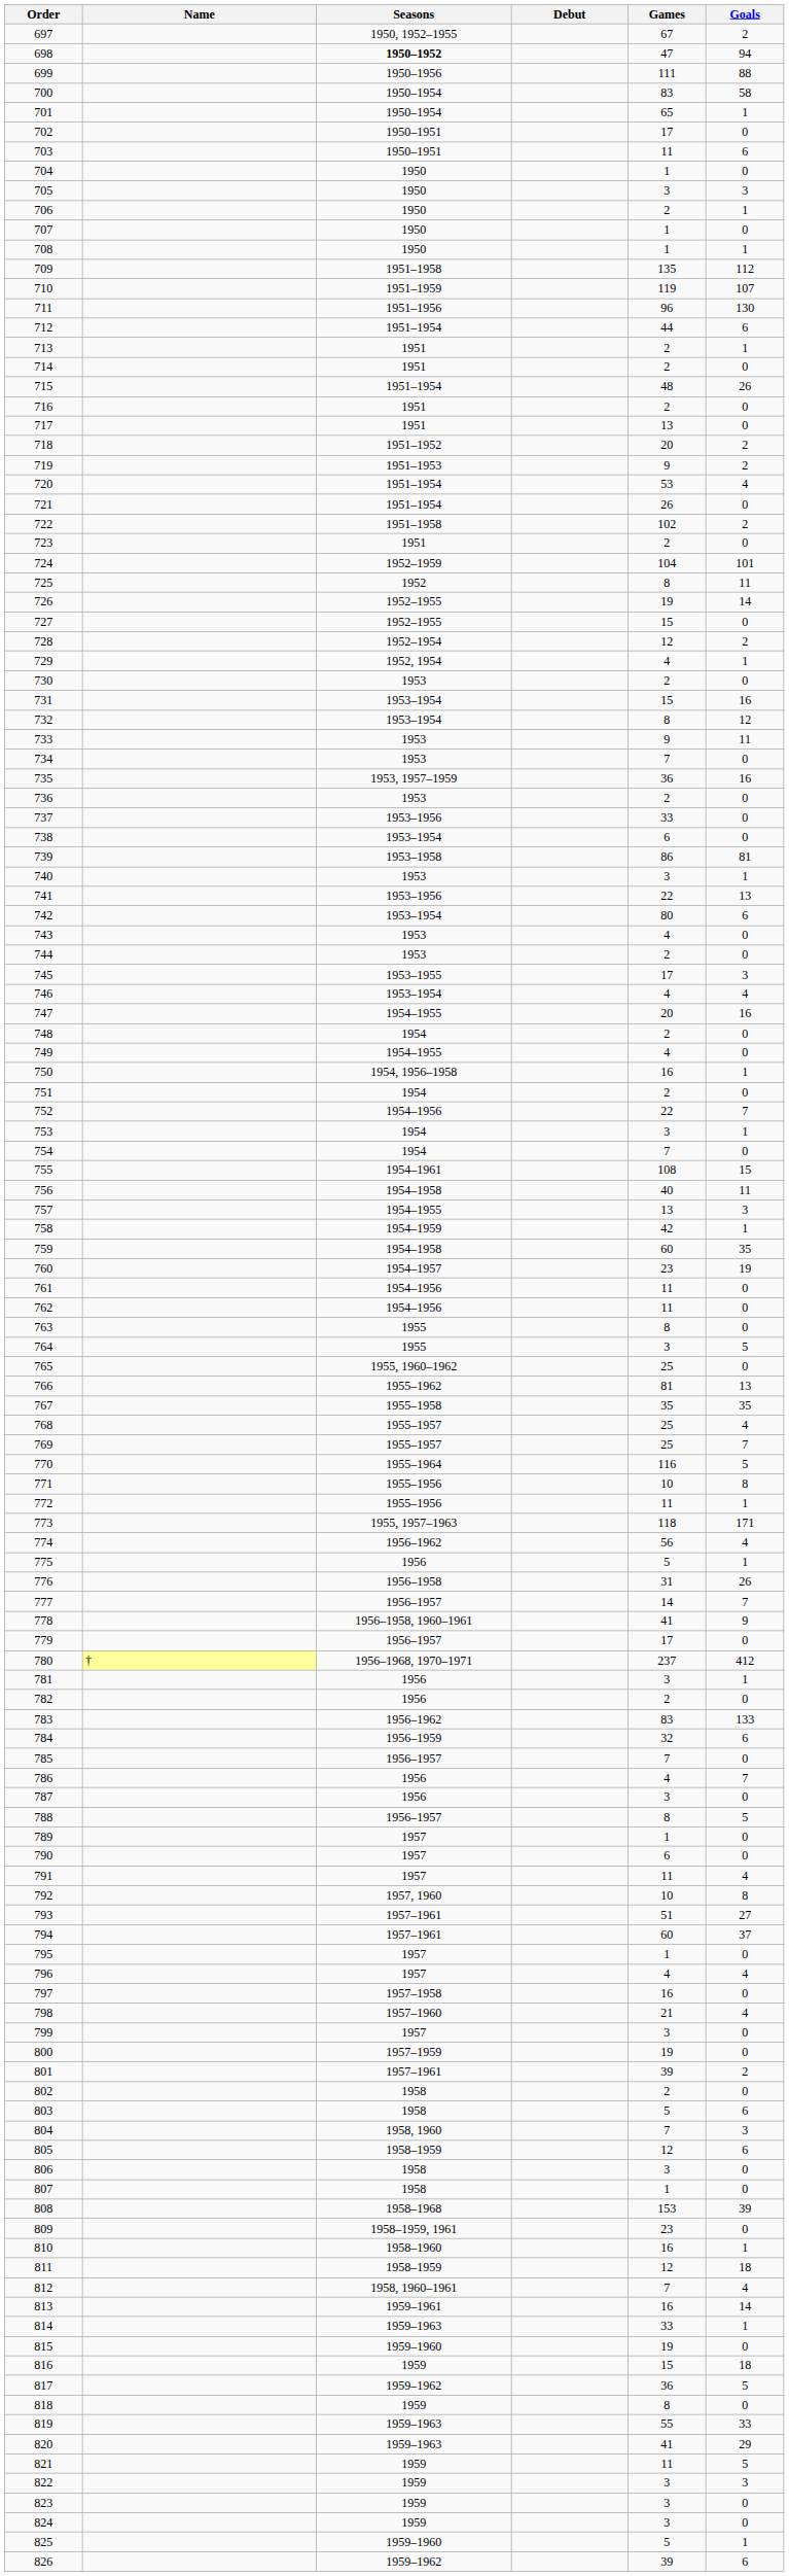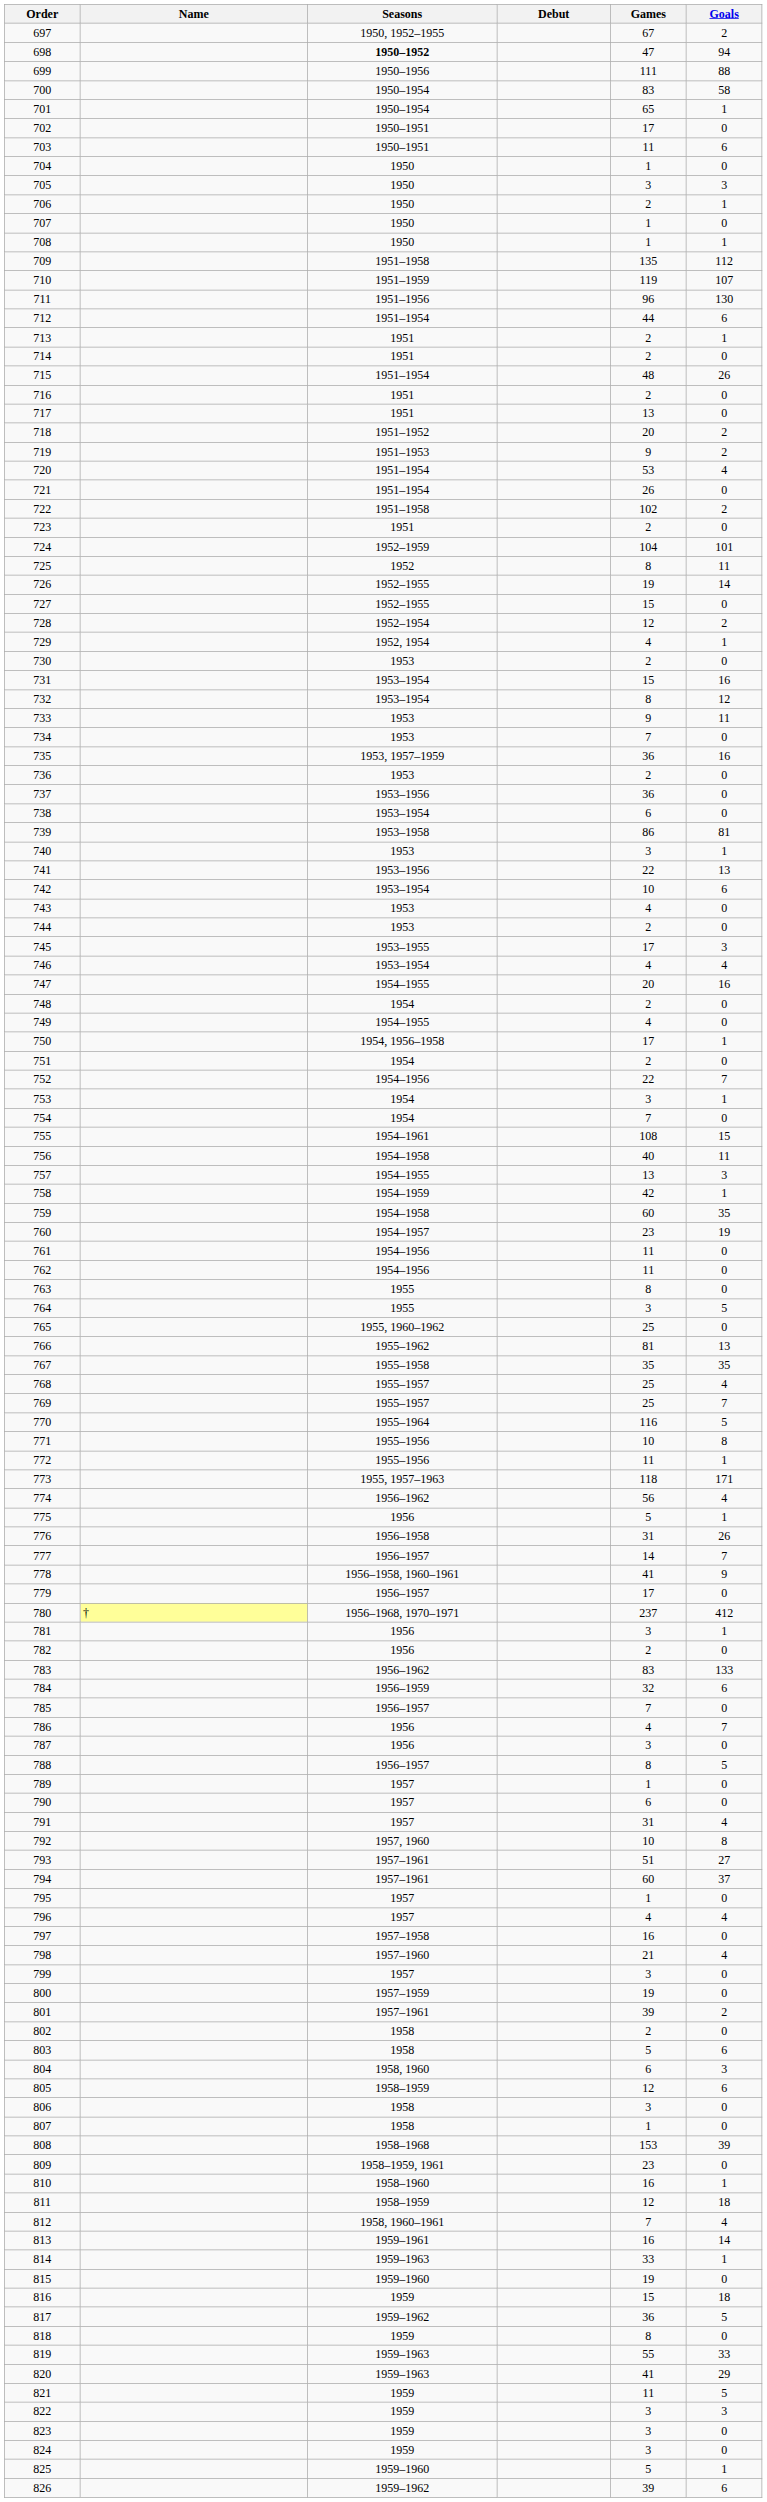 <table class="wikitable sortable" style="text-align:center; width:80%">
 <tr>
 <th style="width=5%">Order</th>
 <th style="width:30%">Name</th>
 <th style="width:25%">Seasons</th>
 <th style="width:15%">Debut</th>
 <th style="width:10%">Games</th>
 <th style="width:10%"><a href='#'>Goals</a></th>
 </tr>
 <tr>
 <td>697</td>
 <td align=left></td>
 <td>1950, 1952–1955</td>
 <td></td>
 <td>67</td>
 <td>2</td>
 </tr>
 <tr>
 <td>698</td>
 <td align=left></td>
 <td><strong>1950–1952</strong></td>
 <td></td>
 <td>47</td>
 <td>94</td>
 </tr>
 <tr>
 <td>699</td>
 <td align=left></td>
 <td>1950–1956</td>
 <td></td>
 <td>111</td>
 <td>88</td>
 </tr>
 <tr>
 <td>700</td>
 <td align=left></td>
 <td>1950–1954</td>
 <td></td>
 <td>83</td>
 <td>58</td>
 </tr>
 <tr>
 <td>701</td>
 <td align=left></td>
 <td>1950–1954</td>
 <td></td>
 <td>65</td>
 <td>1</td>
 </tr>
 <tr>
 <td>702</td>
 <td align=left></td>
 <td>1950–1951</td>
 <td></td>
 <td>17</td>
 <td>0</td>
 </tr>
 <tr>
 <td>703</td>
 <td align=left></td>
 <td>1950–1951</td>
 <td></td>
 <td>11</td>
 <td>6</td>
 </tr>
 <tr>
 <td>704</td>
 <td align=left></td>
 <td>1950</td>
 <td></td>
 <td>1</td>
 <td>0</td>
 </tr>
 <tr>
 <td>705</td>
 <td align=left></td>
 <td>1950</td>
 <td></td>
 <td>3</td>
 <td>3</td>
 </tr>
 <tr>
 <td>706</td>
 <td align=left></td>
 <td>1950</td>
 <td></td>
 <td>2</td>
 <td>1</td>
 </tr>
 <tr>
 <td>707</td>
 <td align=left></td>
 <td>1950</td>
 <td></td>
 <td>1</td>
 <td>0</td>
 </tr>
 <tr>
 <td>708</td>
 <td align=left></td>
 <td>1950</td>
 <td></td>
 <td>1</td>
 <td>1</td>
 </tr>
 <tr>
 <td>709</td>
 <td align=left></td>
 <td>1951–1958</td>
 <td></td>
 <td>135</td>
 <td>112</td>
 </tr>
 <tr>
 <td>710</td>
 <td align=left></td>
 <td>1951–1959</td>
 <td></td>
 <td>119</td>
 <td>107</td>
 </tr>
 <tr>
 <td>711</td>
 <td align=left></td>
 <td>1951–1956</td>
 <td></td>
 <td>96</td>
 <td>130</td>
 </tr>
 <tr>
 <td>712</td>
 <td align=left></td>
 <td>1951–1954</td>
 <td></td>
 <td>44</td>
 <td>6</td>
 </tr>
 <tr>
 <td>713</td>
 <td align=left></td>
 <td>1951</td>
 <td></td>
 <td>2</td>
 <td>1</td>
 </tr>
 <tr>
 <td>714</td>
 <td align=left></td>
 <td>1951</td>
 <td></td>
 <td>2</td>
 <td>0</td>
 </tr>
 <tr>
 <td>715</td>
 <td align=left></td>
 <td>1951–1954</td>
 <td></td>
 <td>48</td>
 <td>26</td>
 </tr>
 <tr>
 <td>716</td>
 <td align=left></td>
 <td>1951</td>
 <td></td>
 <td>2</td>
 <td>0</td>
 </tr>
 <tr>
 <td>717</td>
 <td align=left></td>
 <td>1951</td>
 <td></td>
 <td>13</td>
 <td>0</td>
 </tr>
 <tr>
 <td>718</td>
 <td align=left></td>
 <td>1951–1952</td>
 <td></td>
 <td>20</td>
 <td>2</td>
 </tr>
 <tr>
 <td>719</td>
 <td align=left></td>
 <td>1951–1953</td>
 <td></td>
 <td>9</td>
 <td>2</td>
 </tr>
 <tr>
 <td>720</td>
 <td align=left></td>
 <td>1951–1954</td>
 <td></td>
 <td>53</td>
 <td>4</td>
 </tr>
 <tr>
 <td>721</td>
 <td align=left></td>
 <td>1951–1954</td>
 <td></td>
 <td>26</td>
 <td>0</td>
 </tr>
 <tr>
 <td>722</td>
 <td align=left></td>
 <td>1951–1958</td>
 <td></td>
 <td>102</td>
 <td>2</td>
 </tr>
 <tr>
 <td>723</td>
 <td align=left></td>
 <td>1951</td>
 <td></td>
 <td>2</td>
 <td>0</td>
 </tr>
 <tr>
 <td>724</td>
 <td align=left></td>
 <td>1952–1959</td>
 <td></td>
 <td>104</td>
 <td>101</td>
 </tr>
 <tr>
 <td>725</td>
 <td align=left></td>
 <td>1952</td>
 <td></td>
 <td>8</td>
 <td>11</td>
 </tr>
 <tr>
 <td>726</td>
 <td align=left></td>
 <td>1952–1955</td>
 <td></td>
 <td>19</td>
 <td>14</td>
 </tr>
 <tr>
 <td>727</td>
 <td align=left></td>
 <td>1952–1955</td>
 <td></td>
 <td>15</td>
 <td>0</td>
 </tr>
 <tr>
 <td>728</td>
 <td align=left></td>
 <td>1952–1954</td>
 <td></td>
 <td>12</td>
 <td>2</td>
 </tr>
 <tr>
 <td>729</td>
 <td align=left></td>
 <td>1952, 1954</td>
 <td></td>
 <td>4</td>
 <td>1</td>
 </tr>
 <tr>
 <td>730</td>
 <td align=left></td>
 <td>1953</td>
 <td></td>
 <td>2</td>
 <td>0</td>
 </tr>
 <tr>
 <td>731</td>
 <td align=left></td>
 <td>1953–1954</td>
 <td></td>
 <td>15</td>
 <td>16</td>
 </tr>
 <tr>
 <td>732</td>
 <td align=left></td>
 <td>1953–1954</td>
 <td></td>
 <td>8</td>
 <td>12</td>
 </tr>
 <tr>
 <td>733</td>
 <td align=left></td>
 <td>1953</td>
 <td></td>
 <td>9</td>
 <td>11</td>
 </tr>
 <tr>
 <td>734</td>
 <td align=left></td>
 <td>1953</td>
 <td></td>
 <td>7</td>
 <td>0</td>
 </tr>
 <tr>
 <td>735</td>
 <td align=left></td>
 <td>1953, 1957–1959</td>
 <td></td>
 <td>36</td>
 <td>16</td>
 </tr>
 <tr>
 <td>736</td>
 <td align=left></td>
 <td>1953</td>
 <td></td>
 <td>2</td>
 <td>0</td>
 </tr>
 <tr>
 <td>737</td>
 <td align=left></td>
 <td>1953–1956</td>
 <td></td>
-<td>33</td>
+<td>36</td>
 <td>0</td>
 </tr>
 <tr>
 <td>738</td>
 <td align=left></td>
 <td>1953–1954</td>
 <td></td>
 <td>6</td>
 <td>0</td>
 </tr>
 <tr>
 <td>739</td>
 <td align=left></td>
 <td>1953–1958</td>
 <td></td>
 <td>86</td>
 <td>81</td>
 </tr>
 <tr>
 <td>740</td>
 <td align=left></td>
 <td>1953</td>
 <td></td>
 <td>3</td>
 <td>1</td>
 </tr>
 <tr>
 <td>741</td>
 <td align=left></td>
 <td>1953–1956</td>
 <td></td>
 <td>22</td>
 <td>13</td>
 </tr>
 <tr>
 <td>742</td>
 <td align=left></td>
 <td>1953–1954</td>
 <td></td>
-<td>80</td>
+<td>10</td>
 <td>6</td>
 </tr>
 <tr>
 <td>743</td>
 <td align=left></td>
 <td>1953</td>
 <td></td>
 <td>4</td>
 <td>0</td>
 </tr>
 <tr>
 <td>744</td>
 <td align=left></td>
 <td>1953</td>
 <td></td>
 <td>2</td>
 <td>0</td>
 </tr>
 <tr>
 <td>745</td>
 <td align=left></td>
 <td>1953–1955</td>
 <td></td>
 <td>17</td>
 <td>3</td>
 </tr>
 <tr>
 <td>746</td>
 <td align=left></td>
 <td>1953–1954</td>
 <td></td>
 <td>4</td>
 <td>4</td>
 </tr>
 <tr>
 <td>747</td>
 <td align=left></td>
 <td>1954–1955</td>
 <td></td>
 <td>20</td>
 <td>16</td>
 </tr>
 <tr>
 <td>748</td>
 <td align=left></td>
 <td>1954</td>
 <td></td>
 <td>2</td>
 <td>0</td>
 </tr>
 <tr>
 <td>749</td>
 <td align=left></td>
 <td>1954–1955</td>
 <td></td>
 <td>4</td>
 <td>0</td>
 </tr>
 <tr>
 <td>750</td>
 <td align=left></td>
 <td>1954, 1956–1958</td>
 <td></td>
-<td>16</td>
+<td>17</td>
 <td>1</td>
 </tr>
 <tr>
 <td>751</td>
 <td align=left></td>
 <td>1954</td>
 <td></td>
 <td>2</td>
 <td>0</td>
 </tr>
 <tr>
 <td>752</td>
 <td align=left></td>
 <td>1954–1956</td>
 <td></td>
 <td>22</td>
 <td>7</td>
 </tr>
 <tr>
 <td>753</td>
 <td align=left></td>
 <td>1954</td>
 <td></td>
 <td>3</td>
 <td>1</td>
 </tr>
 <tr>
 <td>754</td>
 <td align=left></td>
 <td>1954</td>
 <td></td>
 <td>7</td>
 <td>0</td>
 </tr>
 <tr>
 <td>755</td>
 <td align=left></td>
 <td>1954–1961</td>
 <td></td>
 <td>108</td>
 <td>15</td>
 </tr>
 <tr>
 <td>756</td>
 <td align=left></td>
 <td>1954–1958</td>
 <td></td>
 <td>40</td>
 <td>11</td>
 </tr>
 <tr>
 <td>757</td>
 <td align=left></td>
 <td>1954–1955</td>
 <td></td>
 <td>13</td>
 <td>3</td>
 </tr>
 <tr>
 <td>758</td>
 <td align=left></td>
 <td>1954–1959</td>
 <td></td>
 <td>42</td>
 <td>1</td>
 </tr>
 <tr>
 <td>759</td>
 <td align=left></td>
 <td>1954–1958</td>
 <td></td>
 <td>60</td>
 <td>35</td>
 </tr>
 <tr>
 <td>760</td>
 <td align=left></td>
 <td>1954–1957</td>
 <td></td>
 <td>23</td>
 <td>19</td>
 </tr>
 <tr>
 <td>761</td>
 <td align=left></td>
 <td>1954–1956</td>
 <td></td>
 <td>11</td>
 <td>0</td>
 </tr>
 <tr>
 <td>762</td>
 <td align=left></td>
 <td>1954–1956</td>
 <td></td>
 <td>11</td>
 <td>0</td>
 </tr>
 <tr>
 <td>763</td>
 <td align=left></td>
 <td>1955</td>
 <td></td>
 <td>8</td>
 <td>0</td>
 </tr>
 <tr>
 <td>764</td>
 <td align=left></td>
 <td>1955</td>
 <td></td>
 <td>3</td>
 <td>5</td>
 </tr>
 <tr>
 <td>765</td>
 <td align=left></td>
 <td>1955, 1960–1962</td>
 <td></td>
 <td>25</td>
 <td>0</td>
 </tr>
 <tr>
 <td>766</td>
 <td align=left></td>
 <td>1955–1962</td>
 <td></td>
 <td>81</td>
 <td>13</td>
 </tr>
 <tr>
 <td>767</td>
 <td align=left></td>
 <td>1955–1958</td>
 <td></td>
 <td>35</td>
 <td>35</td>
 </tr>
 <tr>
 <td>768</td>
 <td align=left></td>
 <td>1955–1957</td>
 <td></td>
 <td>25</td>
 <td>4</td>
 </tr>
 <tr>
 <td>769</td>
 <td align=left></td>
 <td>1955–1957</td>
 <td></td>
 <td>25</td>
 <td>7</td>
 </tr>
 <tr>
 <td>770</td>
 <td align=left></td>
 <td>1955–1964</td>
 <td></td>
 <td>116</td>
 <td>5</td>
 </tr>
 <tr>
 <td>771</td>
 <td align=left></td>
 <td>1955–1956</td>
 <td></td>
 <td>10</td>
 <td>8</td>
 </tr>
 <tr>
 <td>772</td>
 <td align=left></td>
 <td>1955–1956</td>
 <td></td>
 <td>11</td>
 <td>1</td>
 </tr>
 <tr>
 <td>773</td>
 <td align=left></td>
 <td>1955, 1957–1963</td>
 <td></td>
 <td>118</td>
 <td>171</td>
 </tr>
 <tr>
 <td>774</td>
 <td align=left></td>
 <td>1956–1962</td>
 <td></td>
 <td>56</td>
 <td>4</td>
 </tr>
 <tr>
 <td>775</td>
 <td align=left></td>
 <td>1956</td>
 <td></td>
 <td>5</td>
 <td>1</td>
 </tr>
 <tr>
 <td>776</td>
 <td align=left></td>
 <td>1956–1958</td>
 <td></td>
 <td>31</td>
 <td>26</td>
 </tr>
 <tr>
 <td>777</td>
 <td align=left></td>
 <td>1956–1957</td>
 <td></td>
 <td>14</td>
 <td>7</td>
 </tr>
 <tr>
 <td>778</td>
 <td align=left></td>
 <td>1956–1958, 1960–1961</td>
 <td></td>
 <td>41</td>
 <td>9</td>
 </tr>
 <tr>
 <td>779</td>
 <td align=left></td>
 <td>1956–1957</td>
 <td></td>
 <td>17</td>
 <td>0</td>
 </tr>
 <tr>
 <td>780</td>
 <td style="text-align:left; background:#FFFF99">†</td>
 <td>1956–1968, 1970–1971</td>
 <td></td>
 <td>237</td>
 <td>412</td>
 </tr>
 <tr>
 <td>781</td>
 <td align=left></td>
 <td>1956</td>
 <td></td>
 <td>3</td>
 <td>1</td>
 </tr>
 <tr>
 <td>782</td>
 <td align=left></td>
 <td>1956</td>
 <td></td>
 <td>2</td>
 <td>0</td>
 </tr>
 <tr>
 <td>783</td>
 <td align=left></td>
 <td>1956–1962</td>
 <td></td>
 <td>83</td>
 <td>133</td>
 </tr>
 <tr>
 <td>784</td>
 <td align=left></td>
 <td>1956–1959</td>
 <td></td>
 <td>32</td>
 <td>6</td>
 </tr>
 <tr>
 <td>785</td>
 <td align=left></td>
 <td>1956–1957</td>
 <td></td>
 <td>7</td>
 <td>0</td>
 </tr>
 <tr>
 <td>786</td>
 <td align=left></td>
 <td>1956</td>
 <td></td>
 <td>4</td>
 <td>7</td>
 </tr>
 <tr>
 <td>787</td>
 <td align=left></td>
 <td>1956</td>
 <td></td>
 <td>3</td>
 <td>0</td>
 </tr>
 <tr>
 <td>788</td>
 <td align=left></td>
 <td>1956–1957</td>
 <td></td>
 <td>8</td>
 <td>5</td>
 </tr>
 <tr>
 <td>789</td>
 <td align=left></td>
 <td>1957</td>
 <td></td>
 <td>1</td>
 <td>0</td>
 </tr>
 <tr>
 <td>790</td>
 <td align=left></td>
 <td>1957</td>
 <td></td>
 <td>6</td>
 <td>0</td>
 </tr>
 <tr>
 <td>791</td>
 <td align=left></td>
 <td>1957</td>
 <td></td>
-<td>11</td>
+<td>31</td>
 <td>4</td>
 </tr>
 <tr>
 <td>792</td>
 <td align=left></td>
 <td>1957, 1960</td>
 <td></td>
 <td>10</td>
 <td>8</td>
 </tr>
 <tr>
 <td>793</td>
 <td align=left></td>
 <td>1957–1961</td>
 <td></td>
 <td>51</td>
 <td>27</td>
 </tr>
 <tr>
 <td>794</td>
 <td align=left></td>
 <td>1957–1961</td>
 <td></td>
 <td>60</td>
 <td>37</td>
 </tr>
 <tr>
 <td>795</td>
 <td align=left></td>
 <td>1957</td>
 <td></td>
 <td>1</td>
 <td>0</td>
 </tr>
 <tr>
 <td>796</td>
 <td align=left></td>
 <td>1957</td>
 <td></td>
 <td>4</td>
 <td>4</td>
 </tr>
 <tr>
 <td>797</td>
 <td align=left></td>
 <td>1957–1958</td>
 <td></td>
 <td>16</td>
 <td>0</td>
 </tr>
 <tr>
 <td>798</td>
 <td align=left></td>
 <td>1957–1960</td>
 <td></td>
 <td>21</td>
 <td>4</td>
 </tr>
 <tr>
 <td>799</td>
 <td align=left></td>
 <td>1957</td>
 <td></td>
 <td>3</td>
 <td>0</td>
 </tr>
 <tr>
 <td>800</td>
 <td align=left></td>
 <td>1957–1959</td>
 <td></td>
 <td>19</td>
 <td>0</td>
 </tr>
 <tr>
 <td>801</td>
 <td align=left></td>
 <td>1957–1961</td>
 <td></td>
 <td>39</td>
 <td>2</td>
 </tr>
 <tr>
 <td>802</td>
 <td align=left></td>
 <td>1958</td>
 <td></td>
 <td>2</td>
 <td>0</td>
 </tr>
 <tr>
 <td>803</td>
 <td align=left></td>
 <td>1958</td>
 <td></td>
 <td>5</td>
 <td>6</td>
 </tr>
 <tr>
 <td>804</td>
 <td align=left></td>
 <td>1958, 1960</td>
 <td></td>
-<td>7</td>
+<td>6</td>
 <td>3</td>
 </tr>
 <tr>
 <td>805</td>
 <td align=left></td>
 <td>1958–1959</td>
 <td></td>
 <td>12</td>
 <td>6</td>
 </tr>
 <tr>
 <td>806</td>
 <td align=left></td>
 <td>1958</td>
 <td></td>
 <td>3</td>
 <td>0</td>
 </tr>
 <tr>
 <td>807</td>
 <td align=left></td>
 <td>1958</td>
 <td></td>
 <td>1</td>
 <td>0</td>
 </tr>
 <tr>
 <td>808</td>
 <td align=left></td>
 <td>1958–1968</td>
 <td></td>
 <td>153</td>
 <td>39</td>
 </tr>
 <tr>
 <td>809</td>
 <td align=left></td>
 <td>1958–1959, 1961</td>
 <td></td>
 <td>23</td>
 <td>0</td>
 </tr>
 <tr>
 <td>810</td>
 <td align=left></td>
 <td>1958–1960</td>
 <td></td>
 <td>16</td>
 <td>1</td>
 </tr>
 <tr>
 <td>811</td>
 <td align=left></td>
 <td>1958–1959</td>
 <td></td>
 <td>12</td>
 <td>18</td>
 </tr>
 <tr>
 <td>812</td>
 <td align=left></td>
 <td>1958, 1960–1961</td>
 <td></td>
 <td>7</td>
 <td>4</td>
 </tr>
 <tr>
 <td>813</td>
 <td align=left></td>
 <td>1959–1961</td>
 <td></td>
 <td>16</td>
 <td>14</td>
 </tr>
 <tr>
 <td>814</td>
 <td align=left></td>
 <td>1959–1963</td>
 <td></td>
 <td>33</td>
 <td>1</td>
 </tr>
 <tr>
 <td>815</td>
 <td align=left></td>
 <td>1959–1960</td>
 <td></td>
 <td>19</td>
 <td>0</td>
 </tr>
 <tr>
 <td>816</td>
 <td align=left></td>
 <td>1959</td>
 <td></td>
 <td>15</td>
 <td>18</td>
 </tr>
 <tr>
 <td>817</td>
 <td align=left></td>
 <td>1959–1962</td>
 <td></td>
 <td>36</td>
 <td>5</td>
 </tr>
 <tr>
 <td>818</td>
 <td align=left></td>
 <td>1959</td>
 <td></td>
 <td>8</td>
 <td>0</td>
 </tr>
 <tr>
 <td>819</td>
 <td align=left></td>
 <td>1959–1963</td>
 <td></td>
 <td>55</td>
 <td>33</td>
 </tr>
 <tr>
 <td>820</td>
 <td align=left></td>
 <td>1959–1963</td>
 <td></td>
 <td>41</td>
 <td>29</td>
 </tr>
 <tr>
 <td>821</td>
 <td align=left></td>
 <td>1959</td>
 <td></td>
 <td>11</td>
 <td>5</td>
 </tr>
 <tr>
 <td>822</td>
 <td align=left></td>
 <td>1959</td>
 <td></td>
 <td>3</td>
 <td>3</td>
 </tr>
 <tr>
 <td>823</td>
 <td align=left></td>
 <td>1959</td>
 <td></td>
 <td>3</td>
 <td>0</td>
 </tr>
 <tr>
 <td>824</td>
 <td align=left></td>
 <td>1959</td>
 <td></td>
 <td>3</td>
 <td>0</td>
 </tr>
 <tr>
 <td>825</td>
 <td align=left></td>
 <td>1959–1960</td>
 <td></td>
 <td>5</td>
 <td>1</td>
 </tr>
 <tr>
 <td>826</td>
 <td align=left></td>
 <td>1959–1962</td>
 <td></td>
 <td>39</td>
 <td>6</td>
 </tr>
 </table>
